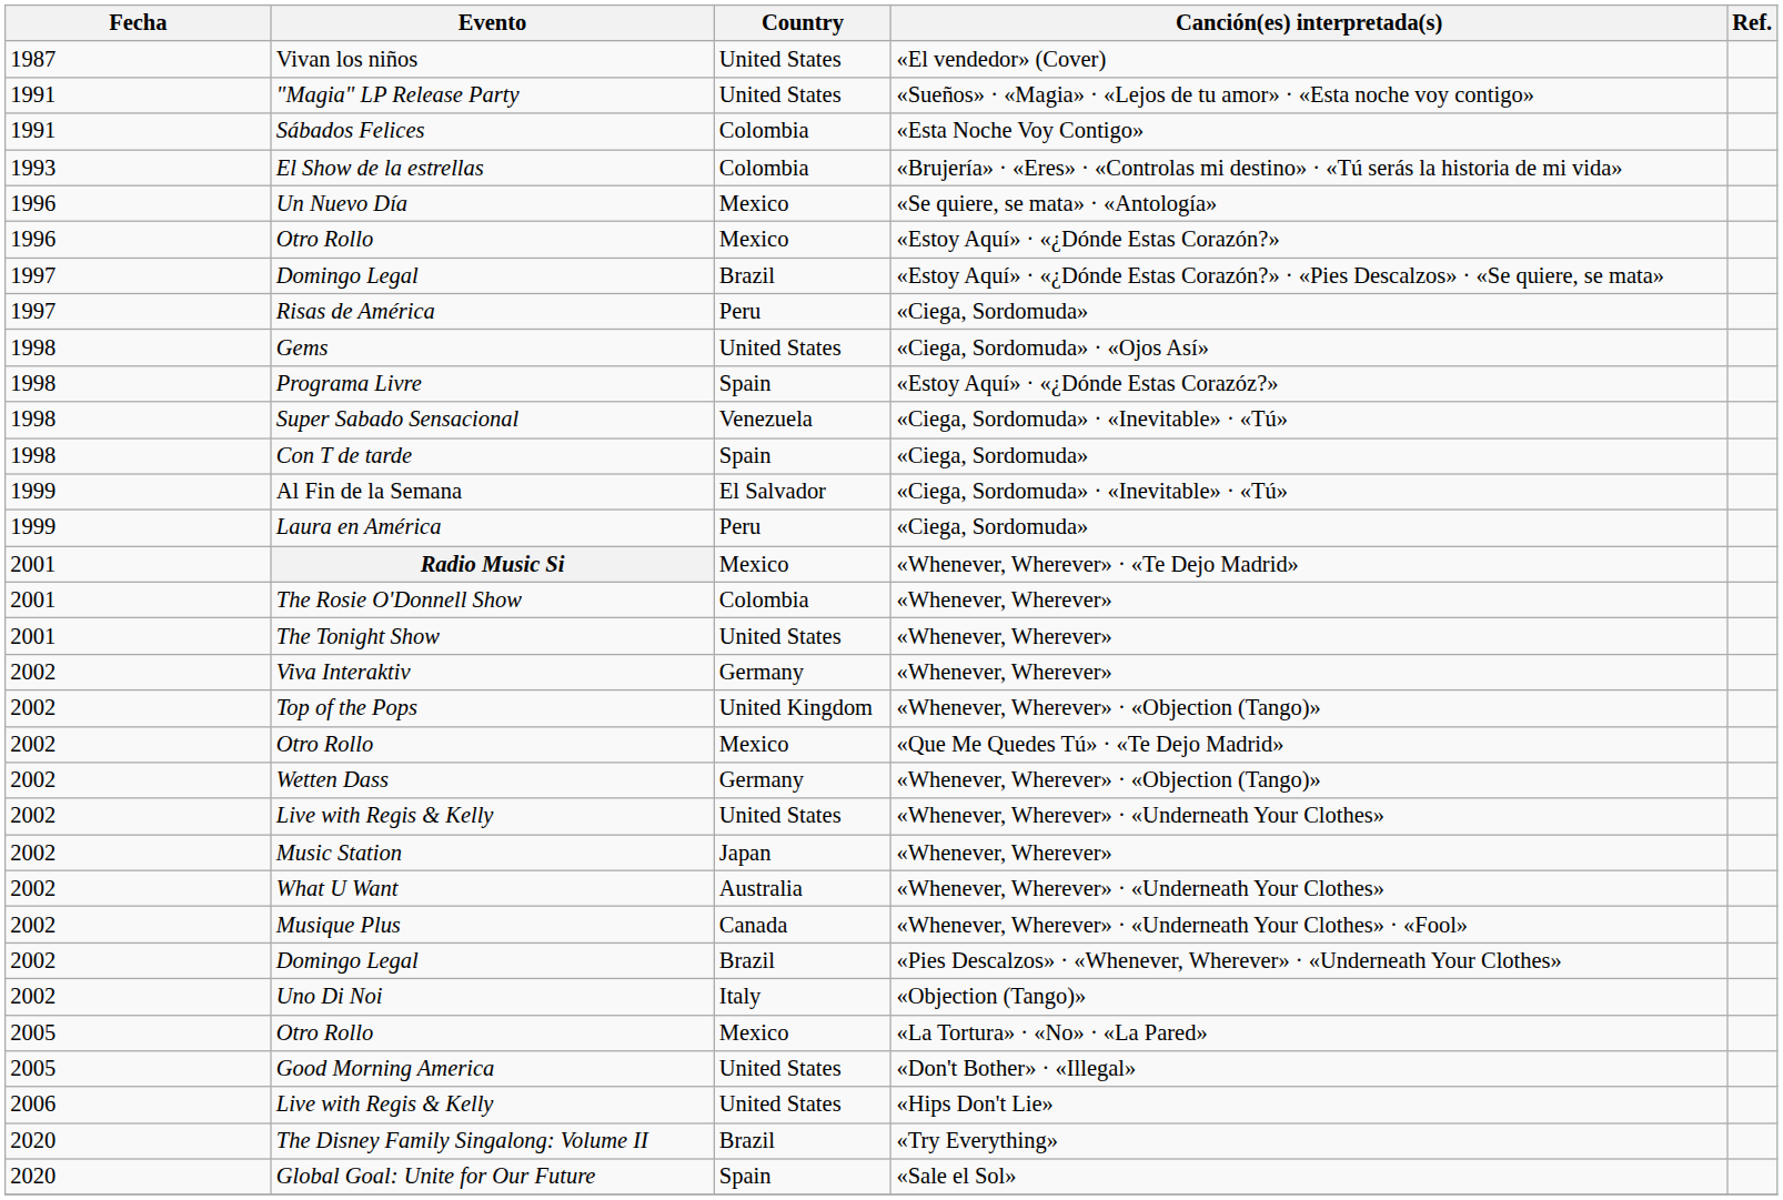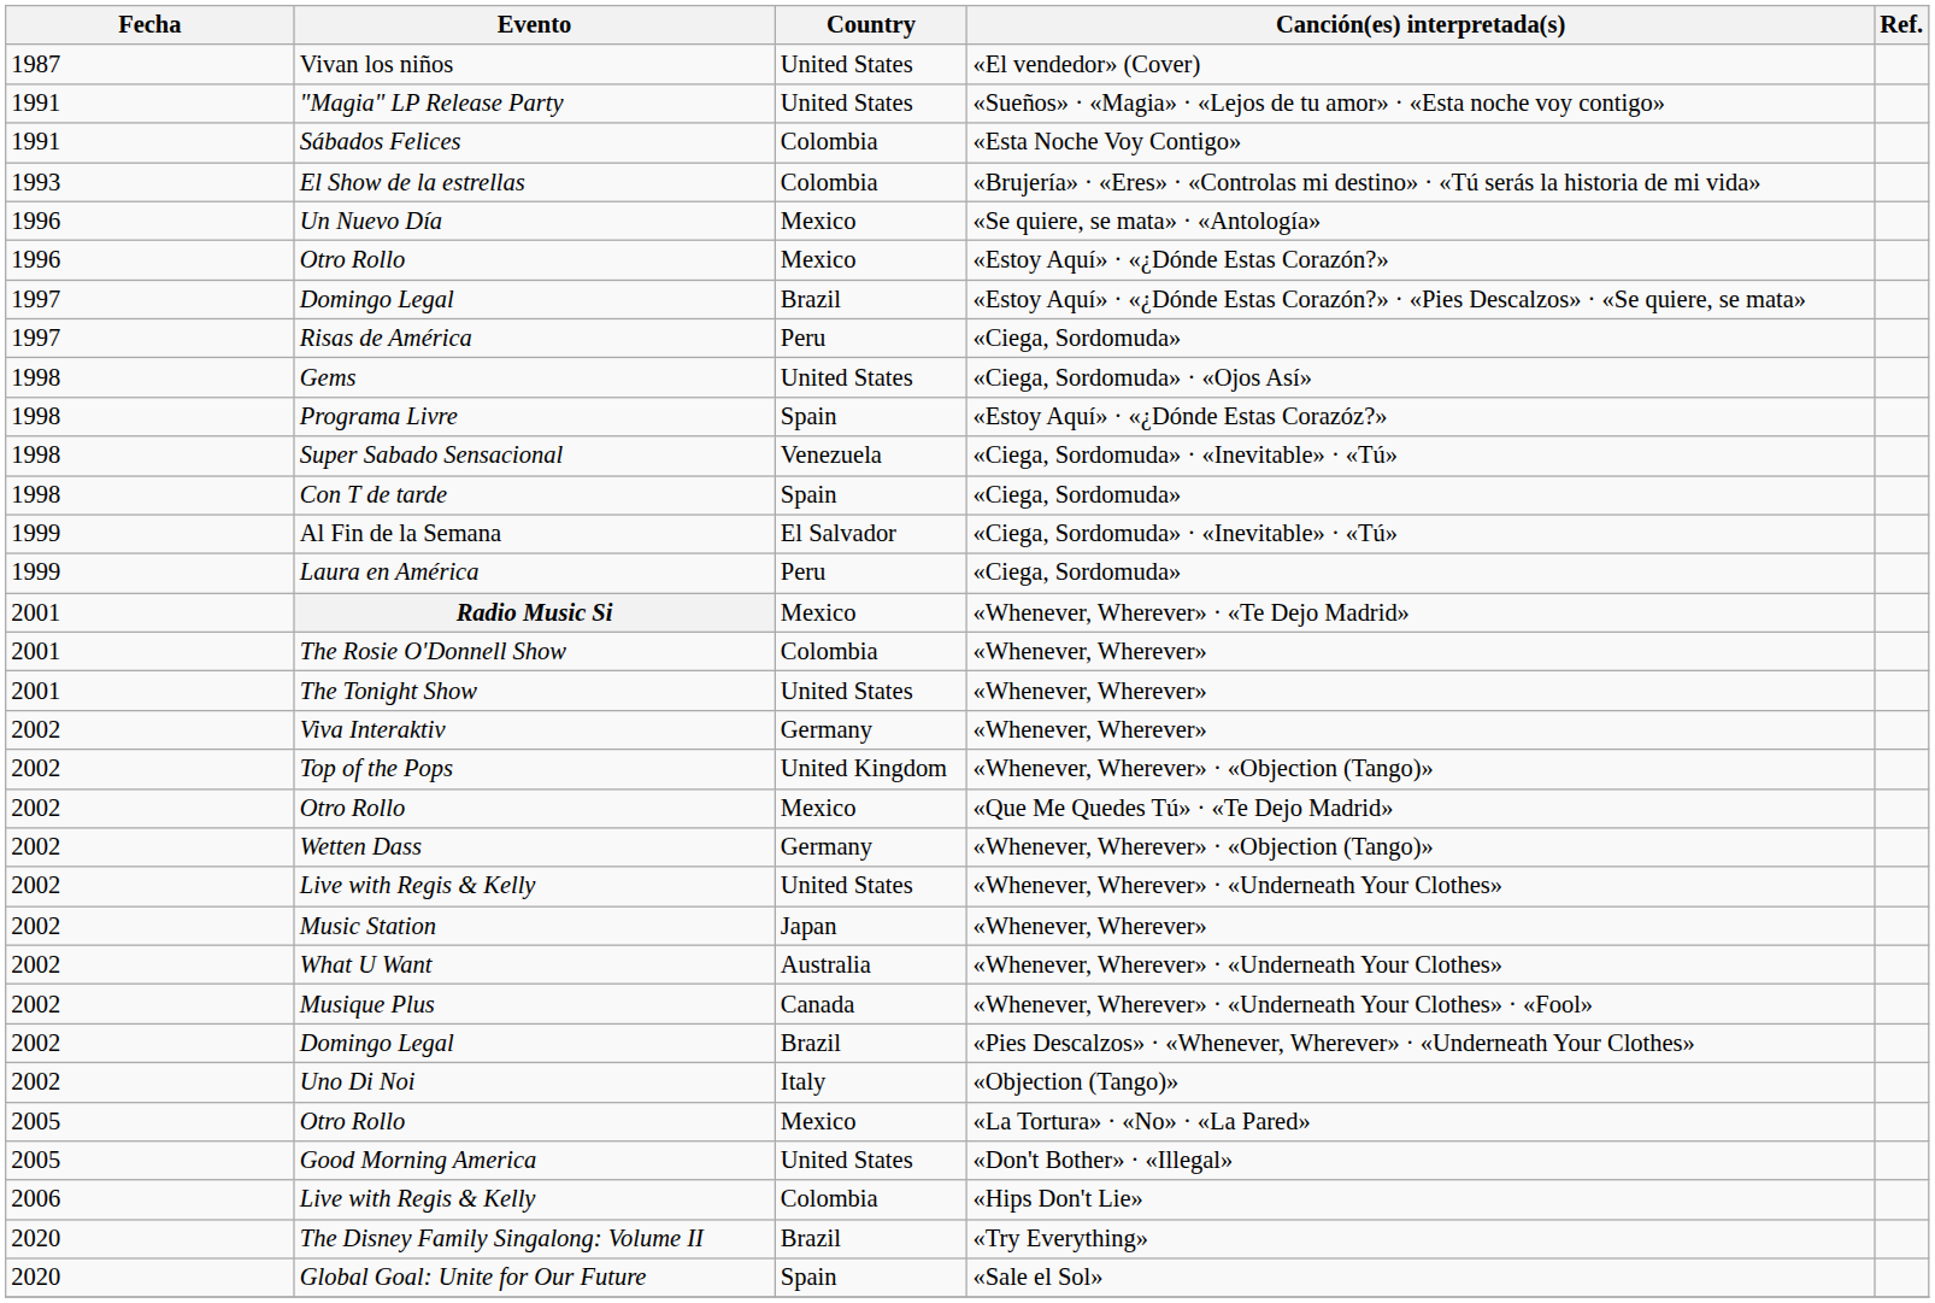 <table class="wikitable sortable plainrowheaders">
 <tr>
 <th style="width:15%;">Fecha</th>
 <th style="width:25%;">Evento</th>
 <th style="width:10%;">Country</th>
 <th>Canción(es) interpretada(s)</th>
 <th style="width:1%;">Ref.</th>
 </tr>
 <tr>
 <td>1987</td>
 <td>Vivan los niños</td>
 <td>United States</td>
 <td>«El vendedor» (Cover)</td>
 <td></td>
 </tr>
 <tr>
 <td>1991</td>
 <td scope="row"><em>"Magia" LP Release Party</em></td>
 <td>United States</td>
 <td>«Sueños» · «Magia» · «Lejos de tu amor» · «Esta noche voy contigo»</td>
 <td align="center"></td>
 </tr>
 <tr>
 <td>1991</td>
 <td scope="row"><em>Sábados Felices</em></td>
 <td>Colombia</td>
 <td>«Esta Noche Voy Contigo»</td>
 <td align="center"></td>
 </tr>
 <tr>
 <td>1993</td>
 <td scope="row"><em>El Show de la estrellas</em></td>
 <td>Colombia</td>
 <td>«Brujería» · «Eres» · «Controlas mi destino» · «Tú serás la historia de mi vida»</td>
 <td align="center"></td>
 </tr>
 <tr>
 <td>1996</td>
 <td scope="row"><em>Un Nuevo Día</em></td>
 <td>Mexico</td>
 <td>«Se quiere, se mata» · «Antología»</td>
 <td align="center"></td>
 </tr>
 <tr>
 <td>1996</td>
 <td scope="row"><em>Otro Rollo</em></td>
 <td>Mexico</td>
 <td>«Estoy Aquí» · «¿Dónde Estas Corazón?»</td>
 <td align="center"></td>
 </tr>
 <tr>
 <td>1997</td>
 <td scope="row"><em>Domingo Legal</em></td>
 <td>Brazil</td>
 <td>«Estoy Aquí» · «¿Dónde Estas Corazón?» · «Pies Descalzos» · «Se quiere, se mata»</td>
 <td align="center"></td>
 </tr>
 <tr>
 <td>1997</td>
 <td scope="row"><em>Risas de América</em></td>
 <td>Peru</td>
 <td>«Ciega, Sordomuda»</td>
 <td align="center"></td>
 </tr>
 <tr>
 <td>1998</td>
 <td scope="row"><em>Gems</em></td>
 <td>United States</td>
 <td>«Ciega, Sordomuda» · «Ojos Así»</td>
 <td></td>
 </tr>
 <tr>
 <td>1998</td>
 <td scope="row"><em>Programa Livre</em></td>
 <td>Spain</td>
 <td>«Estoy Aquí» · «¿Dónde Estas Corazóz?»</td>
 <td align="center"></td>
 </tr>
 <tr>
 <td>1998</td>
 <td scope="row"><em>Super Sabado Sensacional</em></td>
 <td>Venezuela</td>
 <td>«Ciega, Sordomuda» · «Inevitable» · «Tú»</td>
 <td align="center"></td>
 </tr>
 <tr>
 <td>1998</td>
 <td scope="row"><em>Con T de tarde</em></td>
 <td>Spain</td>
 <td>«Ciega, Sordomuda»</td>
 <td></td>
 </tr>
 <tr>
 <td>1999</td>
 <td scope="row">Al Fin de la Semana</td>
 <td>El Salvador</td>
 <td>«Ciega, Sordomuda» · «Inevitable» · «Tú»</td>
 <td></td>
 </tr>
 <tr>
 <td>1999</td>
 <td scope="row"><em>Laura en América</em></td>
 <td>Peru</td>
 <td>«Ciega, Sordomuda»</td>
 <td align="center"></td>
 </tr>
 <tr>
 <td>2001</td>
 <th scope="row"><em>Radio Music Si</em></th>
 <td>Mexico</td>
 <td>«Whenever, Wherever» · «Te Dejo Madrid»</td>
 <td align="center"></td>
 </tr>
 <tr>
 <td>2001</td>
 <td scope="row"><em>The Rosie O'Donnell Show</em></td>
 <td>Colombia</td>
 <td>«Whenever, Wherever»</td>
 <td align="center"></td>
 </tr>
 <tr>
 <td>2001</td>
 <td scope="row"><em>The Tonight Show</em></td>
 <td>United States</td>
 <td>«Whenever, Wherever»</td>
 <td align="center"></td>
 </tr>
 <tr>
 <td>2002</td>
 <td scope="row"><em>Viva Interaktiv</em></td>
 <td>Germany</td>
 <td>«Whenever, Wherever»</td>
 <td align="center"></td>
 </tr>
 <tr>
 <td>2002</td>
 <td scope="row"><em>Top of the Pops</em></td>
 <td>United Kingdom</td>
 <td>«Whenever, Wherever» · «Objection (Tango)»</td>
 <td></td>
 </tr>
 <tr>
 <td>2002</td>
 <td scope="row"><em>Otro Rollo</em></td>
 <td>Mexico</td>
 <td>«Que Me Quedes Tú» · «Te Dejo Madrid»</td>
 <td></td>
 </tr>
 <tr>
 <td>2002</td>
 <td scope="row"><em>Wetten Dass</em></td>
 <td>Germany</td>
 <td>«Whenever, Wherever» · «Objection (Tango)»</td>
 <td></td>
 </tr>
 <tr>
 <td>2002</td>
 <td scope="row"><em>Live with Regis & Kelly</em></td>
 <td>United States</td>
 <td>«Whenever, Wherever» · «Underneath Your Clothes»</td>
 <td></td>
 </tr>
 <tr>
 <td>2002</td>
 <td scope="row"><em>Music Station</em></td>
 <td>Japan</td>
 <td>«Whenever, Wherever»</td>
 <td></td>
 </tr>
 <tr>
 <td>2002</td>
 <td scope="row"><em>What U Want</em></td>
 <td>Australia</td>
 <td>«Whenever, Wherever» · «Underneath Your Clothes»</td>
 <td></td>
 </tr>
 <tr>
 <td>2002</td>
 <td scope="row"><em>Musique Plus</em></td>
 <td>Canada</td>
 <td>«Whenever, Wherever» · «Underneath Your Clothes» · «Fool»</td>
 <td></td>
 </tr>
 <tr>
 <td>2002</td>
 <td scope="row"><em>Domingo Legal</em></td>
 <td>Brazil</td>
 <td>«Pies Descalzos» · «Whenever, Wherever» · «Underneath Your Clothes»</td>
 <td></td>
 </tr>
 <tr>
 <td>2002</td>
 <td scope="row"><em>Uno Di Noi</em></td>
 <td>Italy</td>
 <td>«Objection (Tango)»</td>
 <td></td>
 </tr>
 <tr>
 <td>2005</td>
 <td scope="row"><em>Otro Rollo</em></td>
 <td>Mexico</td>
 <td>«La Tortura» · «No» · «La Pared»</td>
 <td></td>
 </tr>
 <tr>
 <td>2005</td>
 <td scope="row"><em>Good Morning America</em></td>
 <td>United States</td>
 <td>«Don't Bother» · «Illegal»</td>
 <td></td>
 </tr>
 <tr>
 <td>2006</td>
 <td scope="row"><em>Live with Regis & Kelly</em></td>
-<td>United States</td>
+<td>Colombia</td>
 <td>«Hips Don't Lie»</td>
 <td></td>
 </tr>
 <tr>
 <td>2020</td>
 <td scope="row"><em>The Disney Family Singalong: Volume II</em></td>
 <td>Brazil</td>
 <td>«Try Everything»</td>
 <td></td>
 </tr>
 <tr>
 <td>2020</td>
 <td scope="row"><em>Global Goal: Unite for Our Future</em></td>
 <td>Spain</td>
 <td>«Sale el Sol»</td>
 <td></td>
 </tr>
 <tr>
 </tr>
 </table>
